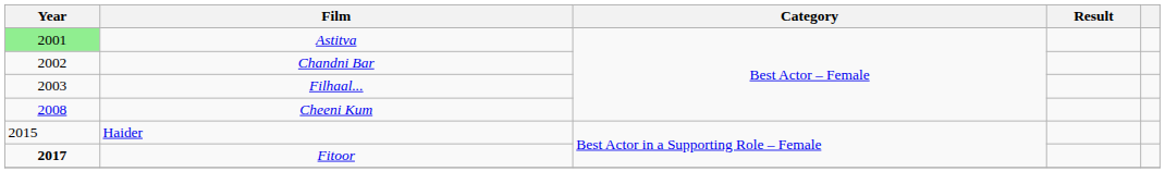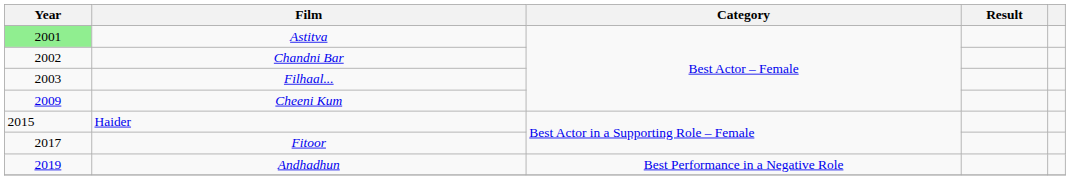 <table class="wikitable sortable" style="width:100%;">
 <tr>
 <th style="width:5%;">Year</th>
 <th style="width:25%;">Film</th>
 <th style="width:25%;">Category</th>
 <th style="width:5%;">Result</th>
 <th style="width:1%;" class="unsortable"></th>
 </tr>
 <tr>
 <td style="background: lightgreen; text-align:center;">2001</td>
 <td style="text-align:center;"><em><a href='#'>Astitva</a></em></td>
 <td style="text-align:center;" rowspan="4"><a href='#'>Best Actor – Female</a></td>
 <td></td>
 <td style="text-align:center;"></td>
 </tr>
 <tr>
 <td style="text-align:center;">2002</td>
 <td style="text-align:center;"><em><a href='#'>Chandni Bar</a></em></td>
 <td></td>
 <td style="text-align:center;"></td>
 </tr>
 <tr>
 <td style="text-align:center;">2003</td>
 <td style="text-align:center;"><em><a href='#'>Filhaal...</a></em></td>
 <td></td>
 <td style="text-align:center;"></td>
 </tr>
 <tr>
-<td style="text-align:center;"><a href='#'>2008</a></td>
+<td style="text-align:center;"><a href='#'>2009</a></td>
 <td style="text-align:center;"><em><a href='#'>Cheeni Kum</a></em></td>
 <td></td>
 <td style="text-align:center;"></td>
 </tr>
 <tr>
 <td>2015</td>
 <td><a href='#'>Haider</a></td>
 <td rowspan="2"><a href='#'>Best Actor in a Supporting Role – Female</a></td>
 <td></td>
 <td></td>
 </tr>
 <tr>
-<td style="text-align:center;"><strong>2017</strong></td>
+<td style="text-align:center;">2017</td>
 <td style="text-align:center;"><em><a href='#'>Fitoor</a></em></td>
+<td></td>
+<td style="text-align:center;"></td>
+</tr>
+<tr>
+<td style="text-align:center;"><a href='#'>2019</a></td>
+<td style="text-align:center;"><em><a href='#'>Andhadhun</a></em></td>
+<td style="text-align:center;"><a href='#'>Best Performance in a Negative Role</a></td>
 <td></td>
 <td style="text-align:center;"></td>
 </tr>
 <tr>
 </tr>
 </table>
